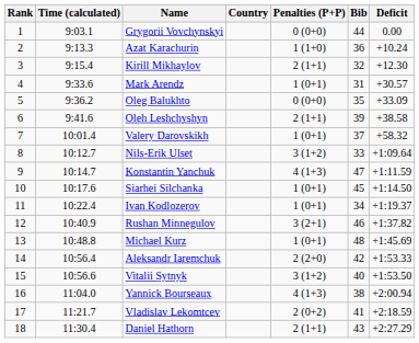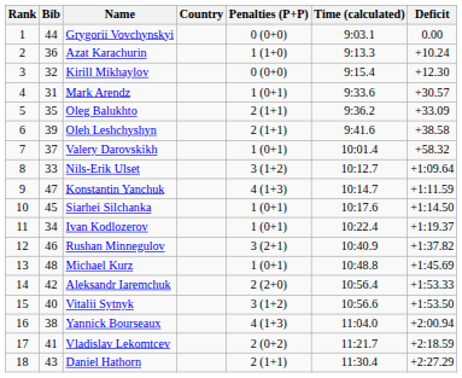 <table class="wikitable sortable" style="text-align:center">
 <tr>
 <th>Rank</th>
-<th>Time (calculated)</th>
+<th>Bib</th>
 <th>Name</th>
 <th>Country</th>
 <th>Penalties  (P+P)</th>
-<th>Bib</th>
+<th>Time (calculated)</th>
 <th>Deficit</th>
 </tr>
 <tr>
 <td>1</td>
-<td>9:03.1</td>
+<td>44</td>
 <td align=left><a href='#'>Grygorii Vovchynskyi</a></td>
 <td align=left></td>
 <td>0 (0+0)</td>
-<td>44</td>
+<td>9:03.1</td>
 <td>0.00</td>
 </tr>
 <tr>
 <td>2</td>
-<td>9:13.3</td>
+<td>36</td>
 <td align=left><a href='#'>Azat Karachurin</a></td>
 <td align=left></td>
 <td>1 (1+0)</td>
-<td>36</td>
+<td>9:13.3</td>
 <td>+10.24</td>
 </tr>
 <tr>
 <td>3</td>
-<td>9:15.4</td>
+<td>32</td>
 <td align=left><a href='#'>Kirill Mikhaylov</a></td>
 <td align=left></td>
-<td>2 (1+1)</td>
-<td>32</td>
+<td>0 (0+0)</td>
+<td>9:15.4</td>
 <td>+12.30</td>
 </tr>
 <tr>
 <td>4</td>
-<td>9:33.6</td>
+<td>31</td>
 <td align=left><a href='#'>Mark Arendz</a></td>
 <td align=left></td>
 <td>1 (0+1)</td>
-<td>31</td>
+<td>9:33.6</td>
 <td>+30.57</td>
 </tr>
 <tr>
 <td>5</td>
-<td>9:36.2</td>
+<td>35</td>
 <td align=left><a href='#'>Oleg Balukhto</a></td>
 <td align=left></td>
-<td>0 (0+0)</td>
-<td>35</td>
+<td>2 (1+1)</td>
+<td>9:36.2</td>
 <td>+33.09</td>
 </tr>
 <tr>
 <td>6</td>
-<td>9:41.6</td>
+<td>39</td>
 <td align=left><a href='#'>Oleh Leshchyshyn</a></td>
 <td align=left></td>
 <td>2 (1+1)</td>
-<td>39</td>
+<td>9:41.6</td>
 <td>+38.58</td>
 </tr>
 <tr>
 <td>7</td>
-<td>10:01.4</td>
+<td>37</td>
 <td align=left><a href='#'>Valery Darovskikh</a></td>
 <td align=left></td>
 <td>1 (0+1)</td>
-<td>37</td>
+<td>10:01.4</td>
 <td>+58.32</td>
 </tr>
 <tr>
 <td>8</td>
-<td>10:12.7</td>
+<td>33</td>
 <td align=left><a href='#'>Nils-Erik Ulset</a></td>
 <td align=left></td>
 <td>3 (1+2)</td>
-<td>33</td>
+<td>10:12.7</td>
 <td>+1:09.64</td>
 </tr>
 <tr>
 <td>9</td>
-<td>10:14.7</td>
+<td>47</td>
 <td align=left><a href='#'>Konstantin Yanchuk</a></td>
 <td align=left></td>
 <td>4 (1+3)</td>
-<td>47</td>
+<td>10:14.7</td>
 <td>+1:11.59</td>
 </tr>
 <tr>
 <td>10</td>
-<td>10:17.6</td>
+<td>45</td>
 <td align=left><a href='#'>Siarhei Silchanka</a></td>
 <td align=left></td>
 <td>1 (0+1)</td>
-<td>45</td>
+<td>10:17.6</td>
 <td>+1:14.50</td>
 </tr>
 <tr>
 <td>11</td>
-<td>10:22.4</td>
+<td>34</td>
 <td align=left><a href='#'>Ivan Kodlozerov</a></td>
 <td align=left></td>
 <td>1 (0+1)</td>
-<td>34</td>
+<td>10:22.4</td>
 <td>+1:19.37</td>
 </tr>
 <tr>
 <td>12</td>
-<td>10:40.9</td>
+<td>46</td>
 <td align=left><a href='#'>Rushan Minnegulov</a></td>
 <td align=left></td>
 <td>3 (2+1)</td>
-<td>46</td>
+<td>10:40.9</td>
 <td>+1:37.82</td>
 </tr>
 <tr>
 <td>13</td>
-<td>10:48.8</td>
+<td>48</td>
 <td align=left><a href='#'>Michael Kurz</a></td>
 <td align=left></td>
 <td>1 (0+1)</td>
-<td>48</td>
+<td>10:48.8</td>
 <td>+1:45.69</td>
 </tr>
 <tr>
 <td>14</td>
-<td>10:56.4</td>
+<td>42</td>
 <td align=left><a href='#'>Aleksandr Iaremchuk</a></td>
 <td align=left></td>
 <td>2 (2+0)</td>
-<td>42</td>
+<td>10:56.4</td>
 <td>+1:53.33</td>
 </tr>
 <tr>
 <td>15</td>
-<td>10:56.6</td>
+<td>40</td>
 <td align=left><a href='#'>Vitalii Sytnyk</a></td>
 <td align=left></td>
 <td>3 (1+2)</td>
-<td>40</td>
+<td>10:56.6</td>
 <td>+1:53.50</td>
 </tr>
 <tr>
 <td>16</td>
-<td>11:04.0</td>
+<td>38</td>
 <td align=left><a href='#'>Yannick Bourseaux</a></td>
 <td align=left></td>
 <td>4 (1+3)</td>
-<td>38</td>
+<td>11:04.0</td>
 <td>+2:00.94</td>
 </tr>
 <tr>
 <td>17</td>
-<td>11:21.7</td>
+<td>41</td>
 <td align=left><a href='#'>Vladislav Lekomtcev</a></td>
 <td align=left></td>
 <td>2 (0+2)</td>
-<td>41</td>
+<td>11:21.7</td>
 <td>+2:18.59</td>
 </tr>
 <tr>
 <td>18</td>
-<td>11:30.4</td>
+<td>43</td>
 <td align=left><a href='#'>Daniel Hathorn</a></td>
 <td align=left></td>
 <td>2 (1+1)</td>
-<td>43</td>
+<td>11:30.4</td>
 <td>+2:27.29</td>
 </tr>
 </table>
